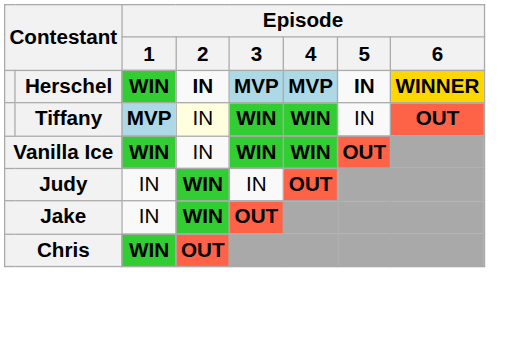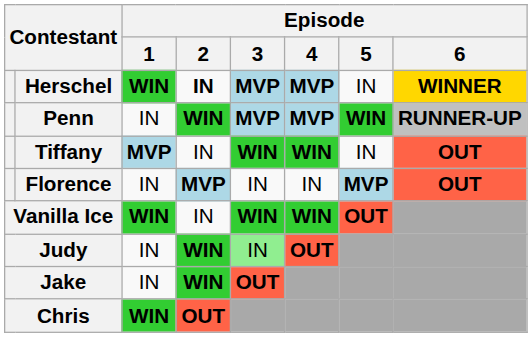 <table class="wikitable" style="text-align: center;">
 <tr>
 <th colspan="2" rowspan="2">Contestant</th>
 <th colspan="6">Episode</th>
 </tr>
 <tr>
 <th>1</th>
 <th>2</th>
 <th>3</th>
 <th>4</th>
 <th>5</th>
 <th>6</th>
 </tr>
 <tr align=center>
 <th></th>
 <th>Herschel</th>
 <td style="background:limegreen;"><strong>WIN</strong></td>
 <td><strong>IN</strong></td>
 <td style="background:lightblue;"><strong>MVP</strong></td>
 <td style="background:lightblue;"><strong>MVP</strong></td>
-<td><strong>IN</strong></td>
+<td>IN</td>
 <td style="background:gold;"><strong>WINNER</strong></td>
+</tr>
+<tr align=center>
+<th></th>
+<th>Penn</th>
+<td>IN</td>
+<td style="background:limegreen;"><strong>WIN</strong></td>
+<td style="background:lightblue;"><strong>MVP</strong></td>
+<td style="background:lightblue;"><strong>MVP</strong></td>
+<td style="background:limegreen;"><strong>WIN</strong></td>
+<td style="background:silver;"><strong>RUNNER-UP</strong></td>
 </tr>
 <tr align=center>
 <th></th>
 <th>Tiffany</th>
 <td style="background:lightblue;"><strong>MVP</strong></td>
-<td style="background: lightyellow;">IN</td>
+<td>IN</td>
 <td style="background:limegreen;"><strong>WIN</strong></td>
 <td style="background:limegreen;"><strong>WIN</strong></td>
 <td>IN</td>
+<td style="background:tomato;"><strong>OUT</strong></td>
+</tr>
+<tr align=center>
+<th></th>
+<th>Florence</th>
+<td>IN</td>
+<td style="background:lightblue;"><strong>MVP</strong></td>
+<td>IN</td>
+<td>IN</td>
+<td style="background:lightblue;"><strong>MVP</strong></td>
 <td style="background:tomato;"><strong>OUT</strong></td>
 </tr>
 <tr align=center>
 <th colspan="2">Vanilla Ice</th>
 <td style="background:limegreen;"><strong>WIN</strong></td>
 <td>IN</td>
 <td style="background:limegreen;"><strong>WIN</strong></td>
 <td style="background:limegreen;"><strong>WIN</strong></td>
 <td style="background:tomato;"><strong>OUT</strong></td>
 <td bgcolor="darkgray"></td>
 </tr>
 <tr align=center>
 <th colspan="2">Judy</th>
 <td>IN</td>
 <td style="background:limegreen;"><strong>WIN</strong></td>
-<td>IN</td>
+<td style="background: lightgreen;">IN</td>
 <td style="background:tomato;"><strong>OUT</strong></td>
 <td bgcolor="darkgray"></td>
 <td bgcolor="darkgray"></td>
 </tr>
 <tr align=center>
 <th colspan="2">Jake</th>
 <td>IN</td>
 <td style="background:limegreen;"><strong>WIN</strong></td>
 <td style="background:tomato;"><strong>OUT</strong></td>
 <td bgcolor="darkgray"></td>
 <td bgcolor="darkgray"></td>
 <td bgcolor="darkgray"></td>
 </tr>
 <tr align=center>
 <th colspan="2">Chris</th>
 <td style="background:limegreen;"><strong>WIN</strong></td>
 <td style="background:tomato;"><strong>OUT</strong></td>
 <td bgcolor="darkgray"></td>
 <td bgcolor="darkgray"></td>
 <td bgcolor="darkgray"></td>
 <td bgcolor="darkgray"></td>
 </tr>
 </table>
